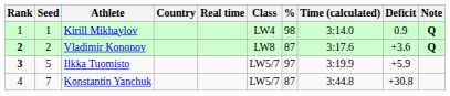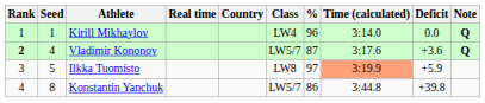 <table class="wikitable sortable" style="text-align:center">
 <tr>
 <th>Rank</th>
 <th>Seed</th>
 <th>Athlete</th>
+<th>Real time</th>
 <th>Country</th>
-<th>Real time</th>
 <th>Class</th>
 <th>%</th>
 <th>Time (calculated)</th>
 <th>Deficit</th>
 <th>Note</th>
 </tr>
 <tr bgcolor=ccffcc>
 <td>1</td>
 <td>1</td>
 <td align=left><a href='#'>Kirill Mikhaylov</a></td>
+<td></td>
 <td align=left></td>
-<td></td>
 <td>LW4</td>
-<td>98</td>
+<td>96</td>
 <td>3:14.0</td>
-<td>0.9</td>
+<td>0.0</td>
 <td><strong>Q</strong></td>
 </tr>
 <tr bgcolor=ccffcc>
 <td><strong>2</strong></td>
-<td>2</td>
+<td>4</td>
 <td align=left><a href='#'>Vladimir Kononov</a></td>
+<td></td>
 <td align=left></td>
-<td></td>
-<td>LW8</td>
+<td>LW5/7</td>
 <td>87</td>
 <td>3:17.6</td>
 <td>+3.6</td>
 <td><strong>Q</strong></td>
 </tr>
 <tr>
-<td><strong>3</strong></td>
+<td>3</td>
 <td>5</td>
 <td align=left><a href='#'>Ilkka Tuomisto</a></td>
+<td></td>
 <td align=left></td>
-<td></td>
-<td>LW5/7</td>
+<td>LW8</td>
 <td>97</td>
-<td>3:19.9</td>
+<td style="background: lightsalmon;">3:19.9</td>
 <td>+5.9</td>
 <td></td>
 </tr>
 <tr>
 <td>4</td>
-<td>7</td>
+<td>8</td>
 <td align=left><a href='#'>Konstantin Yanchuk</a></td>
+<td></td>
 <td align=left></td>
-<td></td>
 <td>LW5/7</td>
-<td>87</td>
+<td>86</td>
 <td>3:44.8</td>
-<td>+30.8</td>
+<td>+39.8</td>
 <td></td>
 </tr>
 </table>
